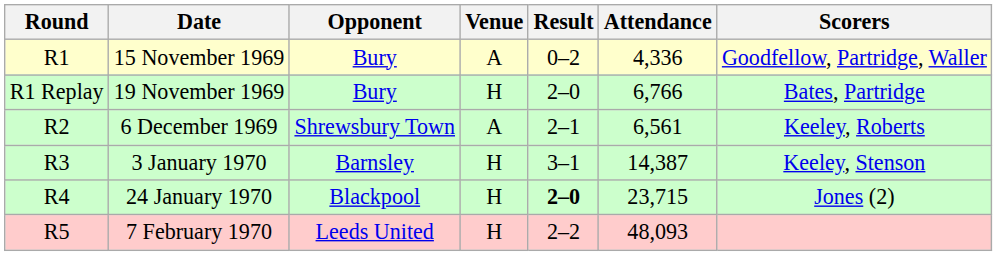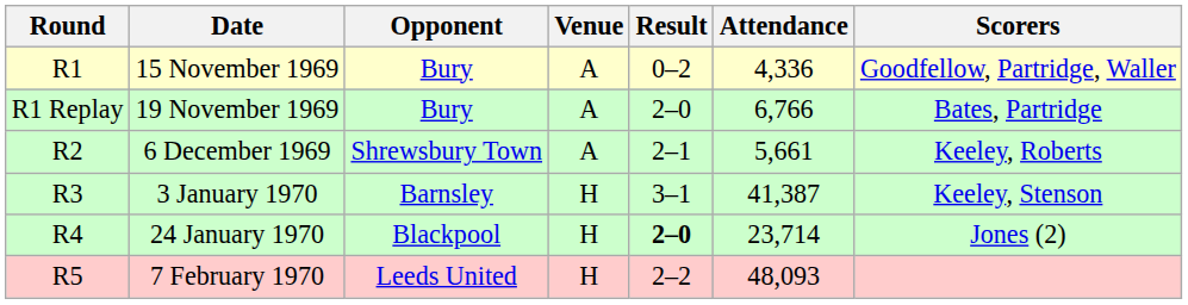 <table class="wikitable" style="font-size:100%; text-align:center">
 <tr>
 <th>Round</th>
 <th>Date</th>
 <th>Opponent</th>
 <th>Venue</th>
 <th>Result</th>
 <th>Attendance</th>
 <th>Scorers</th>
 </tr>
 <tr style="background-color: #FFFFCC;">
 <td>R1</td>
 <td>15 November 1969</td>
 <td><a href='#'>Bury</a></td>
 <td>A</td>
 <td>0–2</td>
 <td>4,336</td>
 <td><a href='#'>Goodfellow</a>, <a href='#'>Partridge</a>, <a href='#'>Waller</a></td>
 </tr>
 <tr style="background-color: #CCFFCC;">
 <td>R1 Replay</td>
 <td>19 November 1969</td>
 <td><a href='#'>Bury</a></td>
-<td>H</td>
+<td>A</td>
 <td>2–0</td>
 <td>6,766</td>
 <td><a href='#'>Bates</a>, <a href='#'>Partridge</a></td>
 </tr>
 <tr style="background-color: #CCFFCC;">
 <td>R2</td>
 <td>6 December 1969</td>
 <td><a href='#'>Shrewsbury Town</a></td>
 <td>A</td>
 <td>2–1</td>
-<td>6,561</td>
+<td>5,661</td>
 <td><a href='#'>Keeley</a>, <a href='#'>Roberts</a></td>
 </tr>
 <tr style="background-color: #CCFFCC;">
 <td>R3</td>
 <td>3 January 1970</td>
 <td><a href='#'>Barnsley</a></td>
 <td>H</td>
 <td>3–1</td>
-<td>14,387</td>
+<td>41,387</td>
 <td><a href='#'>Keeley</a>, <a href='#'>Stenson</a></td>
 </tr>
 <tr style="background-color: #CCFFCC;">
 <td>R4</td>
 <td>24 January 1970</td>
 <td><a href='#'>Blackpool</a></td>
 <td>H</td>
 <td><strong>2–0</strong></td>
-<td>23,715</td>
+<td>23,714</td>
 <td><a href='#'>Jones</a> (2)</td>
 </tr>
 <tr style="background-color: #FFCCCC;">
 <td>R5</td>
 <td>7 February 1970</td>
 <td><a href='#'>Leeds United</a></td>
 <td>H</td>
 <td>2–2</td>
 <td>48,093</td>
 <td></td>
 </tr>
 </table>
